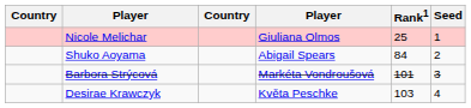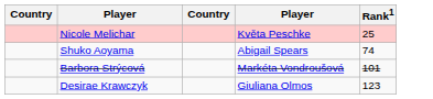 <table class="sortable wikitable">
 <tr>
 <th width="70">Country</th>
 <th width="175">Player</th>
 <th width="70">Country</th>
 <th width="175">Player</th>
 <th>Rank<sup>1</sup></th>
-<th>Seed</th>
 </tr>
 <tr style="background:#fcc;">
 <td></td>
 <td><a href='#'>Nicole Melichar</a></td>
 <td></td>
-<td><a href='#'>Giuliana Olmos</a></td>
+<td><a href='#'>Květa Peschke</a></td>
 <td>25</td>
-<td>1</td>
 </tr>
 <tr>
 <td></td>
 <td><a href='#'>Shuko Aoyama</a></td>
 <td></td>
 <td><a href='#'>Abigail Spears</a></td>
-<td>84</td>
-<td>2</td>
+<td>74</td>
 </tr>
 <tr>
 <td><s></s></td>
 <td><s><a href='#'>Barbora Strýcová</a></s></td>
 <td><s></s></td>
 <td><s><a href='#'>Markéta Vondroušová</a></s></td>
 <td><s>101</s></td>
-<td><s>3</s></td>
 </tr>
 <tr>
 <td></td>
 <td><a href='#'>Desirae Krawczyk</a></td>
 <td></td>
-<td><a href='#'>Květa Peschke</a></td>
-<td>103</td>
-<td>4</td>
+<td><a href='#'>Giuliana Olmos</a></td>
+<td>123</td>
 </tr>
 </table>
